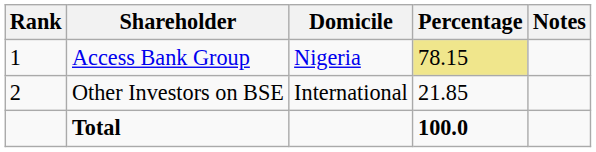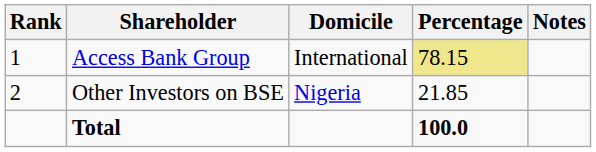 <table class="wikitable sortable" style="margin: 0.5em auto">
 <tr>
 <th>Rank</th>
 <th>Shareholder</th>
 <th>Domicile</th>
 <th>Percentage</th>
 <th>Notes</th>
 </tr>
 <tr>
 <td>1</td>
 <td><a href='#'>Access Bank Group</a></td>
-<td><a href='#'>Nigeria</a></td>
+<td>International</td>
 <td style="background: khaki;">78.15</td>
 <td></td>
 </tr>
 <tr>
 <td>2</td>
 <td>Other Investors on BSE</td>
-<td>International</td>
+<td><a href='#'>Nigeria</a></td>
 <td>21.85</td>
 <td></td>
 </tr>
 <tr>
 <td></td>
 <td><strong>Total</strong></td>
 <td></td>
 <td><strong>100.0</strong></td>
 <td></td>
 </tr>
 </table>
